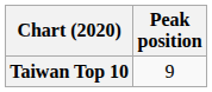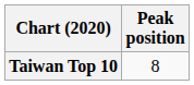 <table class="wikitable sortable plainrowheaders" style="text-align:center">
 <tr>
 <th scope="col">Chart (2020)</th>
 <th scope="col">Peak<br> position</th>
 </tr>
 <tr>
 </tr>
 <tr>
 <th scope="row">Taiwan Top 10</th>
-<td>9</td>
+<td>8</td>
 </tr>
 <tr>
 </tr>
 </table>
